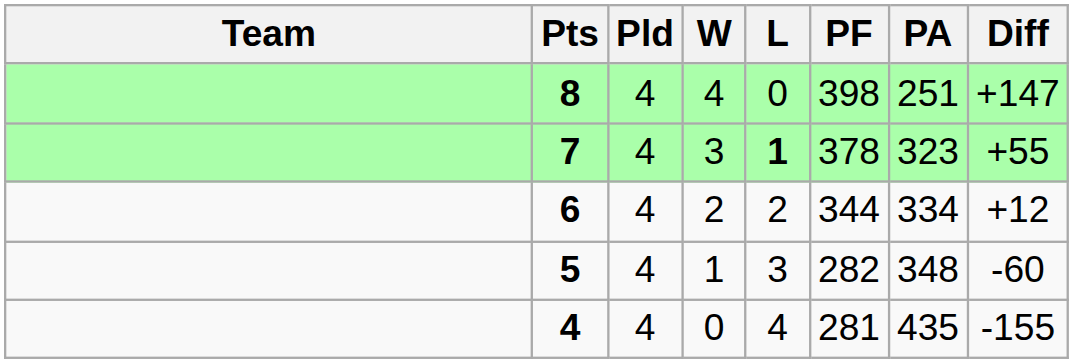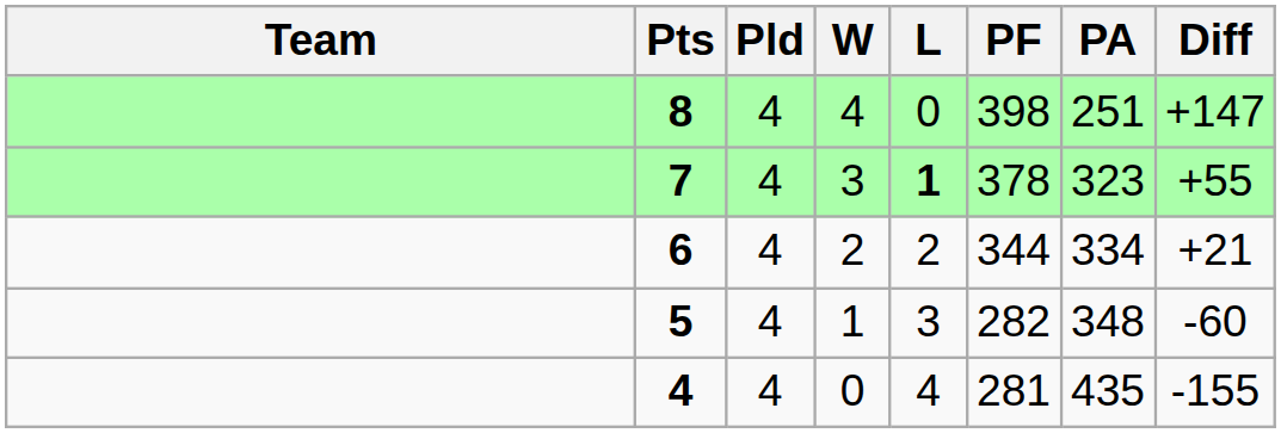 <table class=wikitable style="text-align:center">
 <tr>
 <th width=220>Team</th>
 <th width=20>Pts</th>
 <th width=20>Pld</th>
 <th width=20>W</th>
 <th width=20>L</th>
 <th width=20>PF</th>
 <th width=20>PA</th>
 <th width=25>Diff</th>
 </tr>
 <tr bgcolor=#aaffaa>
 <td align=left></td>
 <td><strong>8</strong></td>
 <td>4</td>
 <td>4</td>
 <td>0</td>
 <td>398</td>
 <td>251</td>
 <td>+147</td>
 </tr>
 <tr bgcolor=#aaffaa>
 <td align=left></td>
 <td><strong>7</strong></td>
 <td>4</td>
 <td>3</td>
 <td><strong>1</strong></td>
 <td>378</td>
 <td>323</td>
 <td>+55</td>
 </tr>
 <tr bgcolor=>
 <td align=left></td>
 <td><strong>6</strong></td>
 <td>4</td>
 <td>2</td>
 <td>2</td>
 <td>344</td>
 <td>334</td>
-<td>+12</td>
+<td>+21</td>
 </tr>
 <tr bgcolor=>
 <td align=left></td>
 <td><strong>5</strong></td>
 <td>4</td>
 <td>1</td>
 <td>3</td>
 <td>282</td>
 <td>348</td>
 <td>-60</td>
 </tr>
 <tr bgcolor=>
 <td align=left><br></td>
 <td><strong>4</strong></td>
 <td>4</td>
 <td>0</td>
 <td>4</td>
 <td>281</td>
 <td>435</td>
 <td>-155</td>
 </tr>
 </table>
